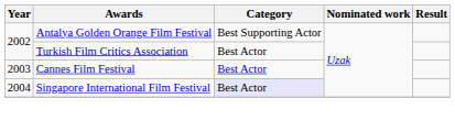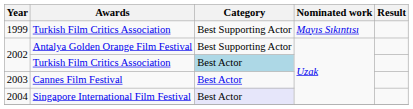 <table class="wikitable sortable">
 <tr>
 <th>Year</th>
 <th>Awards</th>
 <th>Category</th>
 <th>Nominated work</th>
 <th>Result</th>
+</tr>
+<tr>
+<td>1999</td>
+<td><a href='#'>Turkish Film Critics Association</a></td>
+<td>Best Supporting Actor</td>
+<td><em><a href='#'>Mayıs Sıkıntısı</a></em></td>
+<td></td>
 </tr>
 <tr>
 <td rowspan="2">2002</td>
 <td><a href='#'>Antalya Golden Orange Film Festival</a></td>
 <td>Best Supporting Actor</td>
 <td rowspan="4"><em><a href='#'>Uzak</a></em></td>
 <td></td>
 </tr>
 <tr>
 <td><a href='#'>Turkish Film Critics Association</a></td>
-<td>Best Actor</td>
+<td style="background: lightblue;">Best Actor</td>
 <td></td>
 </tr>
 <tr>
 <td>2003</td>
 <td><a href='#'>Cannes Film Festival</a></td>
 <td><a href='#'>Best Actor</a></td>
 <td></td>
 </tr>
 <tr>
 <td>2004</td>
 <td><a href='#'>Singapore International Film Festival</a></td>
 <td style="background: lavender;">Best Actor</td>
 <td></td>
 </tr>
 <tr>
 </tr>
 </table>
